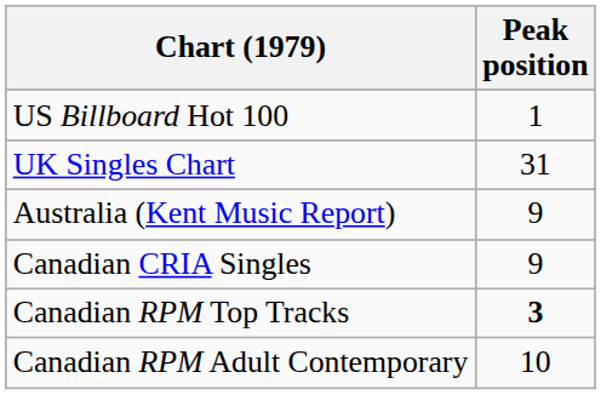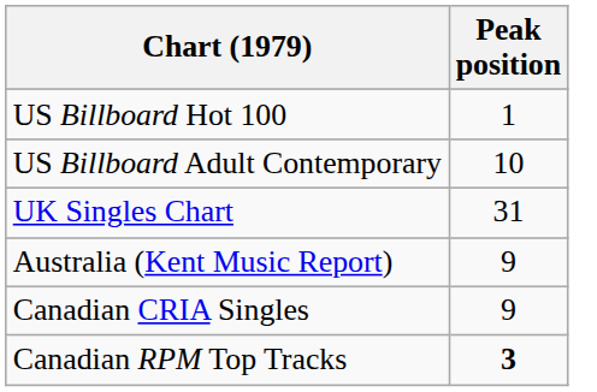 <table class="wikitable sortable">
 <tr>
 <th>Chart (1979)</th>
 <th>Peak<br>position</th>
 </tr>
 <tr>
 <td>US <em>Billboard</em> Hot 100</td>
 <td align="center">1</td>
+</tr>
+<tr>
+<td>US <em>Billboard</em> Adult Contemporary</td>
+<td align="center">10</td>
 </tr>
 <tr>
 <td><a href='#'>UK Singles Chart</a></td>
 <td align="center">31</td>
 </tr>
 <tr>
 <td>Australia (<a href='#'>Kent Music Report</a>)</td>
 <td align="center">9</td>
 </tr>
 <tr>
 <td>Canadian <a href='#'>CRIA</a> Singles</td>
 <td align="center">9</td>
 </tr>
 <tr>
 <td>Canadian <em>RPM</em> Top Tracks</td>
 <td align="center"><strong>3</strong></td>
 </tr>
-<tr>
-<td>Canadian <em>RPM</em> Adult Contemporary</td>
-<td align="center">10</td>
-</tr>
 </table>
